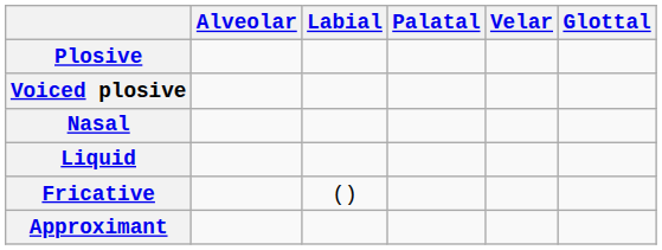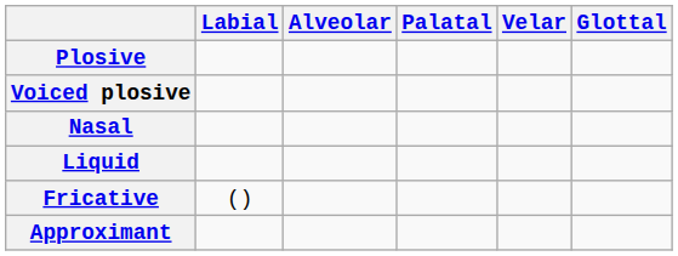 <table class="wikitable" style=text-align:center>
 <tr>
 <th></th>
+<th><a href='#'>Labial</a></th>
 <th><a href='#'>Alveolar</a></th>
-<th><a href='#'>Labial</a></th>
 <th><a href='#'>Palatal</a></th>
 <th><a href='#'>Velar</a></th>
 <th><a href='#'>Glottal</a></th>
 </tr>
 <tr>
 <th><a href='#'>Plosive</a></th>
 <td></td>
 <td></td>
 <td></td>
 <td></td>
 <td></td>
 </tr>
 <tr>
 <th><a href='#'>Voiced</a> plosive</th>
 <td></td>
 <td></td>
 <td></td>
 <td></td>
 <td></td>
 </tr>
 <tr>
 <th><a href='#'>Nasal</a></th>
 <td></td>
 <td></td>
 <td></td>
 <td></td>
 <td></td>
 </tr>
 <tr>
 <th><a href='#'>Liquid</a></th>
+<td></td>
 <td><br></td>
-<td></td>
 <td></td>
 <td></td>
 <td></td>
 </tr>
 <tr>
 <th><a href='#'>Fricative</a></th>
+<td>()</td>
 <td></td>
-<td>()</td>
 <td></td>
 <td></td>
 <td></td>
 </tr>
 <tr>
 <th><a href='#'>Approximant</a></th>
 <td></td>
 <td></td>
 <td></td>
 <td></td>
 <td></td>
 </tr>
 </table>
